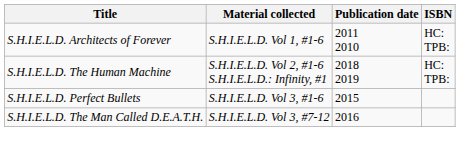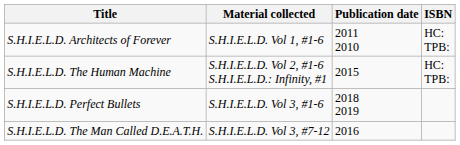 <table class="wikitable">
 <tr>
 <th>Title</th>
 <th>Material collected</th>
 <th>Publication date</th>
 <th>ISBN</th>
 </tr>
 <tr>
 <td><em>S.H.I.E.L.D. Architects of Forever</em></td>
 <td><em>S.H.I.E.L.D. Vol 1, #1-6</em></td>
 <td>2011<br> 2010</td>
 <td>HC: <br>TPB: </td>
 </tr>
 <tr>
 <td><em>S.H.I.E.L.D. The Human Machine</em></td>
 <td><em>S.H.I.E.L.D. Vol 2, #1-6</em><br><em>S.H.I.E.L.D.: Infinity, #1</em></td>
-<td>2018<br> 2019</td>
+<td>2015</td>
 <td>HC: <br>TPB: </td>
 </tr>
 <tr>
 <td><em>S.H.I.E.L.D. Perfect Bullets</em></td>
 <td><em>S.H.I.E.L.D. Vol 3, #1-6</em></td>
-<td>2015</td>
+<td>2018<br> 2019</td>
 <td></td>
 </tr>
 <tr>
 <td><em>S.H.I.E.L.D. The Man Called D.E.A.T.H.</em></td>
 <td><em>S.H.I.E.L.D. Vol 3, #7-12</em></td>
 <td>2016</td>
 <td></td>
 </tr>
 </table>
